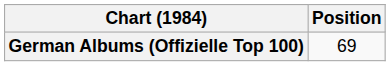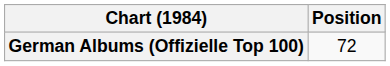 <table class="wikitable plainrowheaders" style="text-align:center">
 <tr>
 <th scope="col">Chart (1984)</th>
 <th scope="col">Position</th>
 </tr>
 <tr>
 <th scope="row">German Albums (Offizielle Top 100)</th>
-<td>69</td>
+<td>72</td>
 </tr>
 </table>
